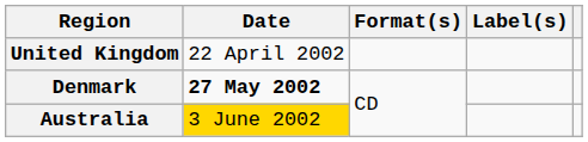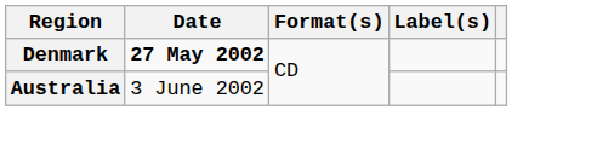 <table class="wikitable plainrowheaders">
 <tr>
 <th scope="col">Region</th>
 <th scope="col">Date</th>
 <th scope="col">Format(s)</th>
 <th scope="col">Label(s)</th>
 <th scope="col"></th>
-</tr>
-<tr>
-<th scope="row">United Kingdom</th>
-<td>22 April 2002</td>
-<td></td>
-<td></td>
-<td></td>
 </tr>
 <tr>
 <th scope="row">Denmark</th>
 <td><strong>27 May 2002</strong></td>
 <td rowspan="2">CD</td>
 <td></td>
 <td></td>
 </tr>
 <tr>
 <th scope="row">Australia</th>
-<td style="background: gold;">3 June 2002</td>
+<td>3 June 2002</td>
 <td></td>
 <td></td>
 </tr>
 </table>
